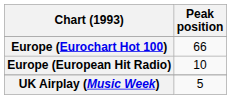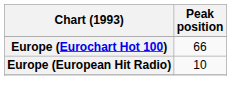 <table class="wikitable sortable plainrowheaders" style="text-align:center">
 <tr>
 <th scope="col">Chart (1993)</th>
 <th scope="col">Peak<br>position</th>
 </tr>
 <tr>
 </tr>
 <tr>
 <th scope="row">Europe (<a href='#'>Eurochart Hot 100</a>)</th>
 <td>66</td>
 </tr>
 <tr>
 <th scope="row">Europe (European Hit Radio)</th>
 <td>10</td>
 </tr>
 <tr>
 </tr>
 <tr>
 </tr>
 <tr>
 </tr>
 <tr>
 </tr>
-<tr>
-<th scope="row">UK Airplay (<em><a href='#'>Music Week</a></em>)</th>
-<td>5</td>
-</tr>
 </table>
